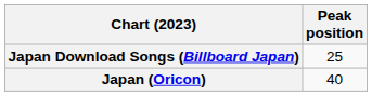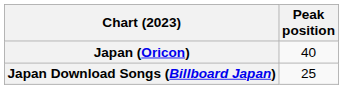 <table class="wikitable sortable plainrowheaders" style="text-align:center">
 <tr>
 <th scope="col">Chart (2023)</th>
 <th scope="col">Peak<br>position</th>
 </tr>
 <tr>
+<th scope="row">Japan (<a href='#'>Oricon</a>)</th>
+<td>40</td>
+</tr>
+<tr>
 <th scope="row">Japan Download Songs (<em><a href='#'>Billboard Japan</a></em>)</th>
 <td>25</td>
 </tr>
-<tr>
-<th scope="row">Japan (<a href='#'>Oricon</a>)</th>
-<td>40</td>
-</tr>
 </table>
